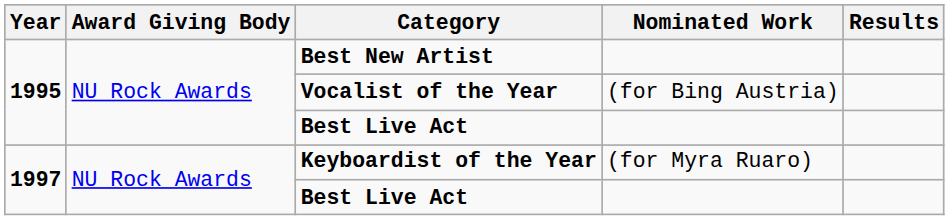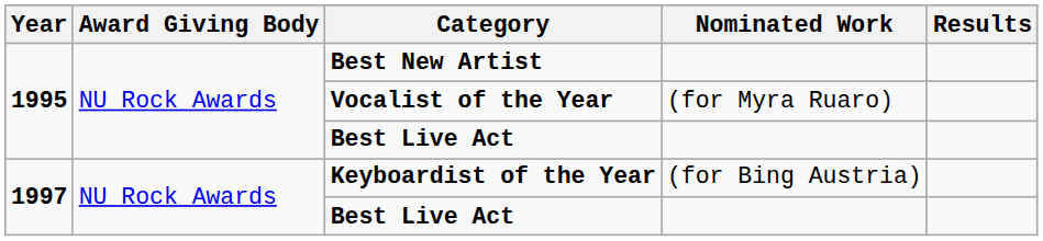 <table class="wikitable">
 <tr>
 <th>Year</th>
 <th>Award Giving Body</th>
 <th>Category</th>
 <th>Nominated Work</th>
 <th>Results</th>
 </tr>
 <tr>
 <td rowspan=3><strong>1995</strong></td>
 <td rowspan=3><a href='#'>NU Rock Awards</a></td>
 <td><strong>Best New Artist</strong></td>
 <td></td>
 <td></td>
 </tr>
 <tr>
 <td><strong>Vocalist of the Year</strong></td>
-<td>(for Bing Austria)</td>
+<td>(for Myra Ruaro)</td>
 <td></td>
 </tr>
 <tr>
 <td><strong>Best Live Act</strong></td>
 <td></td>
 <td></td>
 </tr>
 <tr>
 <td rowspan=2><strong>1997</strong></td>
 <td rowspan=2><a href='#'>NU Rock Awards</a></td>
 <td><strong>Keyboardist of the Year</strong></td>
-<td>(for Myra Ruaro)</td>
+<td>(for Bing Austria)</td>
 <td></td>
 </tr>
 <tr>
 <td><strong>Best Live Act</strong></td>
 <td></td>
 <td></td>
 </tr>
 </table>
